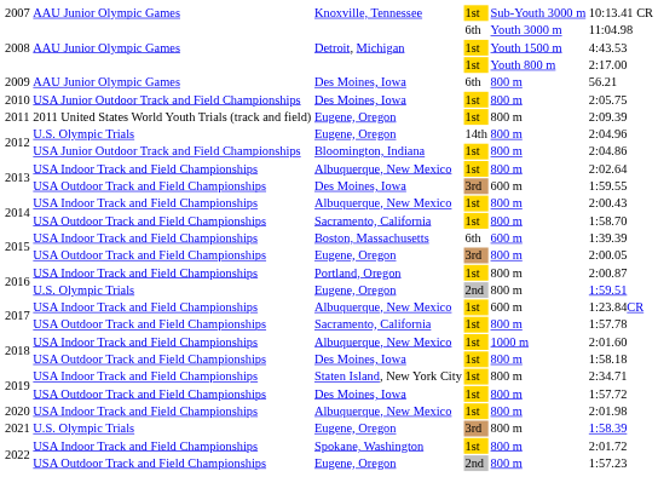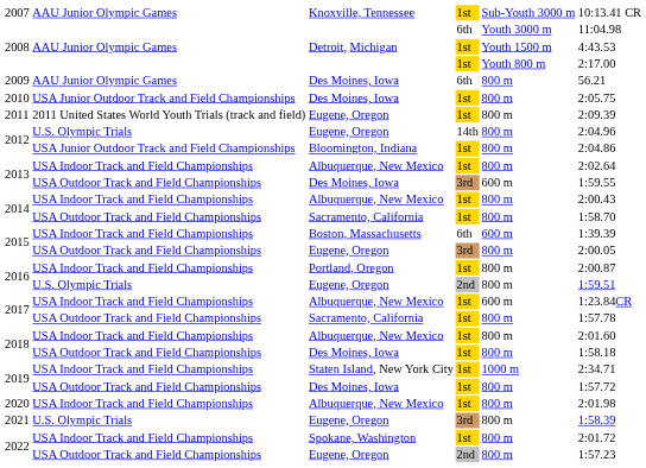 <table>
 <tr>
 <td>2007</td>
 <td><a href='#'>AAU Junior Olympic Games</a></td>
 <td><a href='#'>Knoxville, Tennessee</a></td>
 <td bgcolor=gold>1st</td>
 <td><a href='#'>Sub-Youth 3000 m</a></td>
 <td>10:13.41 CR</td>
 </tr>
 <tr>
 <td rowspan=3>2008</td>
 <td rowspan=3><a href='#'>AAU Junior Olympic Games</a></td>
 <td rowspan=3><a href='#'>Detroit</a>, <a href='#'>Michigan</a></td>
 <td>6th</td>
 <td><a href='#'>Youth 3000 m</a></td>
 <td>11:04.98</td>
 </tr>
 <tr>
 <td bgcolor=gold>1st</td>
 <td><a href='#'>Youth 1500 m</a></td>
 <td>4:43.53</td>
 </tr>
 <tr>
 <td bgcolor=gold>1st</td>
 <td><a href='#'>Youth 800 m</a></td>
 <td>2:17.00</td>
 </tr>
 <tr>
 <td>2009</td>
 <td><a href='#'>AAU Junior Olympic Games</a></td>
 <td><a href='#'>Des Moines, Iowa</a></td>
 <td>6th</td>
 <td><a href='#'>800 m</a></td>
 <td>56.21</td>
 </tr>
 <tr>
 <td>2010</td>
 <td><a href='#'>USA Junior Outdoor Track and Field Championships</a></td>
 <td><a href='#'>Des Moines, Iowa</a></td>
 <td bgcolor=gold>1st</td>
 <td><a href='#'>800 m</a></td>
 <td>2:05.75</td>
 </tr>
 <tr>
 <td>2011</td>
 <td>2011 United States World Youth Trials (track and field)</td>
 <td><a href='#'>Eugene, Oregon</a></td>
 <td bgcolor=gold>1st</td>
 <td>800 m</td>
 <td>2:09.39</td>
 </tr>
 <tr>
 <td rowspan=2>2012</td>
 <td><a href='#'>U.S. Olympic Trials</a></td>
 <td><a href='#'>Eugene, Oregon</a></td>
 <td>14th</td>
 <td><a href='#'>800 m</a></td>
 <td>2:04.96</td>
 </tr>
 <tr>
 <td><a href='#'>USA Junior Outdoor Track and Field Championships</a></td>
 <td><a href='#'>Bloomington, Indiana</a></td>
 <td bgcolor=gold>1st</td>
 <td><a href='#'>800 m</a></td>
 <td>2:04.86</td>
 </tr>
 <tr>
 <td rowspan=2>2013</td>
 <td><a href='#'>USA Indoor Track and Field Championships</a></td>
 <td><a href='#'>Albuquerque, New Mexico</a></td>
 <td bgcolor=gold>1st</td>
 <td><a href='#'>800 m</a></td>
 <td>2:02.64</td>
 </tr>
 <tr>
 <td><a href='#'>USA Outdoor Track and Field Championships</a></td>
 <td><a href='#'>Des Moines, Iowa</a></td>
 <td style="background:#c96;">3rd</td>
 <td>600 m</td>
 <td>1:59.55</td>
 </tr>
 <tr>
 <td rowspan=2>2014</td>
 <td><a href='#'>USA Indoor Track and Field Championships</a></td>
 <td><a href='#'>Albuquerque, New Mexico</a></td>
 <td bgcolor=gold>1st</td>
 <td><a href='#'>800 m</a></td>
 <td>2:00.43</td>
 </tr>
 <tr>
 <td><a href='#'>USA Outdoor Track and Field Championships</a></td>
 <td><a href='#'>Sacramento, California</a></td>
 <td bgcolor=gold>1st</td>
 <td><a href='#'>800 m</a></td>
 <td>1:58.70</td>
 </tr>
 <tr>
 <td rowspan=2>2015</td>
 <td><a href='#'>USA Indoor Track and Field Championships</a></td>
 <td><a href='#'>Boston, Massachusetts</a></td>
 <td>6th</td>
 <td><a href='#'>600 m</a></td>
 <td>1:39.39</td>
 </tr>
 <tr>
 <td><a href='#'>USA Outdoor Track and Field Championships</a></td>
 <td><a href='#'>Eugene, Oregon</a></td>
 <td style="background:#c96;">3rd</td>
 <td><a href='#'>800 m</a></td>
 <td>2:00.05</td>
 </tr>
 <tr>
 <td rowspan=2>2016</td>
 <td><a href='#'>USA Indoor Track and Field Championships</a></td>
 <td><a href='#'>Portland, Oregon</a></td>
 <td bgcolor=gold>1st</td>
 <td>800 m</td>
 <td>2:00.87</td>
 </tr>
 <tr>
 <td><a href='#'>U.S. Olympic Trials</a></td>
 <td><a href='#'>Eugene, Oregon</a></td>
 <td style="background:silver;">2nd</td>
 <td>800 m</td>
 <td><a href='#'>1:59.51</a></td>
 </tr>
 <tr>
 <td rowspan=2>2017</td>
 <td><a href='#'>USA Indoor Track and Field Championships</a></td>
 <td><a href='#'>Albuquerque, New Mexico</a></td>
 <td bgcolor=gold>1st</td>
 <td>600 m</td>
 <td>1:23.84<a href='#'>CR</a></td>
 </tr>
 <tr>
 <td><a href='#'>USA Outdoor Track and Field Championships</a></td>
 <td><a href='#'>Sacramento, California</a></td>
 <td bgcolor=gold>1st</td>
 <td><a href='#'>800 m</a></td>
 <td>1:57.78</td>
 </tr>
 <tr>
 <td rowspan=2>2018</td>
 <td><a href='#'>USA Indoor Track and Field Championships</a></td>
 <td><a href='#'>Albuquerque, New Mexico</a></td>
 <td bgcolor=gold>1st</td>
-<td><a href='#'>1000 m</a></td>
+<td>800 m</td>
 <td>2:01.60</td>
 </tr>
 <tr>
 <td><a href='#'>USA Outdoor Track and Field Championships</a></td>
 <td><a href='#'>Des Moines, Iowa</a></td>
 <td bgcolor=gold>1st</td>
 <td><a href='#'>800 m</a></td>
 <td>1:58.18</td>
 </tr>
 <tr>
 <td rowspan=2>2019</td>
 <td><a href='#'>USA Indoor Track and Field Championships</a></td>
 <td><a href='#'>Staten Island</a>, New York City</td>
 <td bgcolor=gold>1st</td>
-<td>800 m</td>
+<td><a href='#'>1000 m</a></td>
 <td>2:34.71</td>
 </tr>
 <tr>
 <td><a href='#'>USA Outdoor Track and Field Championships</a></td>
 <td><a href='#'>Des Moines, Iowa</a></td>
 <td bgcolor=gold>1st</td>
 <td><a href='#'>800 m</a></td>
 <td>1:57.72</td>
 </tr>
 <tr>
 <td>2020</td>
 <td><a href='#'>USA Indoor Track and Field Championships</a></td>
 <td><a href='#'>Albuquerque, New Mexico</a></td>
 <td bgcolor=gold>1st</td>
 <td><a href='#'>800 m</a></td>
 <td>2:01.98</td>
 </tr>
 <tr>
 <td>2021</td>
 <td><a href='#'>U.S. Olympic Trials</a></td>
 <td><a href='#'>Eugene, Oregon</a></td>
 <td style="background:#c96;">3rd</td>
 <td>800 m</td>
 <td><a href='#'>1:58.39</a></td>
 </tr>
 <tr>
 <td rowspan=2>2022</td>
 <td><a href='#'>USA Indoor Track and Field Championships</a></td>
 <td><a href='#'>Spokane, Washington</a></td>
 <td bgcolor=gold>1st</td>
 <td><a href='#'>800 m</a></td>
 <td>2:01.72</td>
 </tr>
 <tr>
 <td><a href='#'>USA Outdoor Track and Field Championships</a></td>
 <td><a href='#'>Eugene, Oregon</a></td>
 <td bgcolor=silver>2nd</td>
 <td><a href='#'>800 m</a></td>
 <td>1:57.23</td>
 </tr>
 </table>
